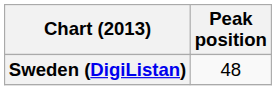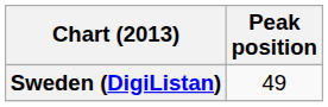 <table class="wikitable sortable plainrowheaders">
 <tr>
 <th>Chart (2013)</th>
 <th>Peak<br>position</th>
 </tr>
 <tr>
 </tr>
 <tr>
 </tr>
 <tr>
 <th scope="row">Sweden (<a href='#'>DigiListan</a>)</th>
-<td style="text-align:center;">48</td>
+<td style="text-align:center;">49</td>
 </tr>
 <tr>
 </tr>
 </table>
